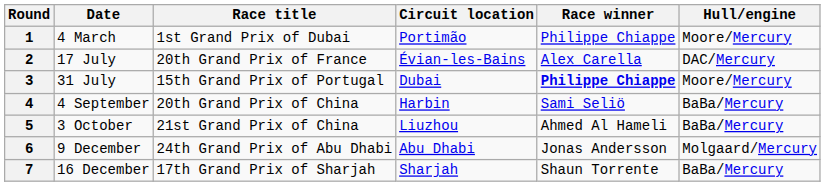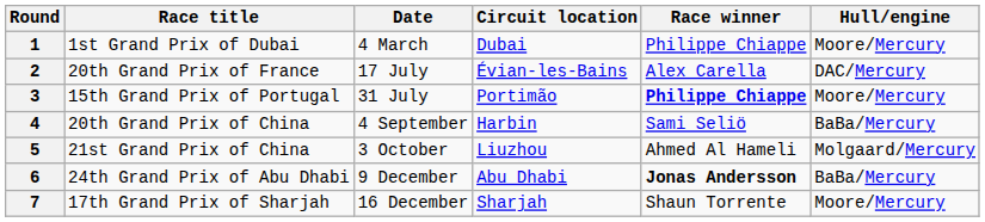 <table class="wikitable" border="1" style="font-size: 85%">
 <tr>
 <th>Round</th>
+<th>Race title</th>
 <th>Date</th>
-<th>Race title</th>
 <th>Circuit location</th>
 <th>Race winner</th>
 <th>Hull/engine</th>
 </tr>
 <tr>
 <th>1</th>
+<td> 1st Grand Prix of Dubai</td>
 <td>4 March</td>
-<td> 1st Grand Prix of Dubai</td>
-<td><a href='#'>Portimão</a></td>
+<td><a href='#'>Dubai</a></td>
 <td> <a href='#'>Philippe Chiappe</a></td>
 <td>Moore/<a href='#'>Mercury</a></td>
 </tr>
 <tr>
 <th>2</th>
+<td> 20th Grand Prix of France</td>
 <td>17 July</td>
-<td> 20th Grand Prix of France</td>
 <td><a href='#'>Évian-les-Bains</a></td>
 <td> <a href='#'>Alex Carella</a></td>
 <td>DAC/<a href='#'>Mercury</a></td>
 </tr>
 <tr>
 <th>3</th>
+<td> 15th Grand Prix of Portugal</td>
 <td>31 July</td>
-<td> 15th Grand Prix of Portugal</td>
-<td><a href='#'>Dubai</a></td>
+<td><a href='#'>Portimão</a></td>
 <td><strong> <a href='#'>Philippe Chiappe</a></strong></td>
 <td>Moore/<a href='#'>Mercury</a></td>
 </tr>
 <tr>
 <th>4</th>
+<td> 20th Grand Prix of China</td>
 <td>4 September</td>
-<td> 20th Grand Prix of China</td>
 <td><a href='#'>Harbin</a></td>
 <td> <a href='#'>Sami Seliö</a></td>
 <td>BaBa/<a href='#'>Mercury</a></td>
 </tr>
 <tr>
 <th>5</th>
+<td> 21st Grand Prix of China</td>
 <td>3 October</td>
-<td> 21st Grand Prix of China</td>
 <td><a href='#'>Liuzhou</a></td>
 <td> Ahmed Al Hameli</td>
+<td>Molgaard/<a href='#'>Mercury</a></td>
+</tr>
+<tr>
+<th>6</th>
+<td> 24th Grand Prix of Abu Dhabi</td>
+<td>9 December</td>
+<td><a href='#'>Abu Dhabi</a></td>
+<td><strong> Jonas Andersson</strong></td>
 <td>BaBa/<a href='#'>Mercury</a></td>
 </tr>
 <tr>
-<th>6</th>
-<td>9 December</td>
-<td> 24th Grand Prix of Abu Dhabi</td>
-<td><a href='#'>Abu Dhabi</a></td>
-<td> Jonas Andersson</td>
-<td>Molgaard/<a href='#'>Mercury</a></td>
-</tr>
-<tr>
 <th>7</th>
+<td> 17th Grand Prix of Sharjah</td>
 <td>16 December</td>
-<td> 17th Grand Prix of Sharjah</td>
 <td><a href='#'>Sharjah</a></td>
 <td> Shaun Torrente</td>
-<td>BaBa/<a href='#'>Mercury</a></td>
+<td>Moore/<a href='#'>Mercury</a></td>
 </tr>
 </table>
